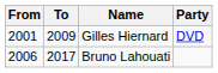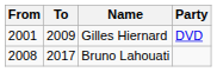 <table class="wikitable">
 <tr>
 <th>From</th>
 <th>To</th>
 <th>Name</th>
 <th>Party</th>
 </tr>
 <tr>
 <td>2001</td>
 <td>2009</td>
 <td>Gilles Hiernard</td>
 <td><a href='#'>DVD</a></td>
 </tr>
 <tr>
-<td>2006</td>
+<td>2008</td>
 <td>2017</td>
 <td>Bruno Lahouati</td>
 <td></td>
 </tr>
 </table>
